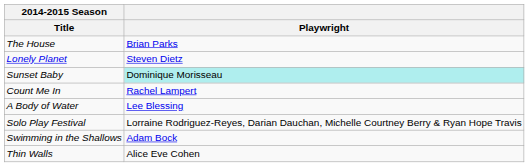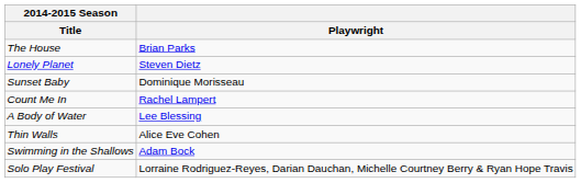 <table class="wikitable">
 <tr>
 <th>2014-2015 Season</th>
 <th></th>
 </tr>
 <tr>
 <th>Title</th>
 <th>Playwright</th>
 </tr>
 <tr>
 <td><em>The House</em></td>
 <td><a href='#'>Brian Parks</a></td>
 </tr>
 <tr>
 <td><em><a href='#'>Lonely Planet</a></em></td>
 <td><a href='#'>Steven Dietz</a></td>
 </tr>
 <tr>
 <td><em>Sunset Baby</em></td>
-<td style="background: paleturquoise;">Dominique Morisseau</td>
+<td>Dominique Morisseau</td>
 </tr>
 <tr>
 <td><em>Count Me In</em></td>
 <td><a href='#'>Rachel Lampert</a></td>
 </tr>
 <tr>
 <td><em>A Body of Water</em></td>
 <td><a href='#'>Lee Blessing</a></td>
 </tr>
 <tr>
-<td><em>Solo Play Festival</em></td>
-<td>Lorraine Rodriguez-Reyes, Darian Dauchan, Michelle Courtney Berry & Ryan Hope Travis</td>
+<td><em>Thin Walls</em></td>
+<td>Alice Eve Cohen</td>
 </tr>
 <tr>
 <td><em>Swimming in the Shallows</em></td>
 <td><a href='#'>Adam Bock</a></td>
 </tr>
 <tr>
-<td><em>Thin Walls</em></td>
-<td>Alice Eve Cohen</td>
+<td><em>Solo Play Festival</em></td>
+<td>Lorraine Rodriguez-Reyes, Darian Dauchan, Michelle Courtney Berry & Ryan Hope Travis</td>
 </tr>
 </table>
